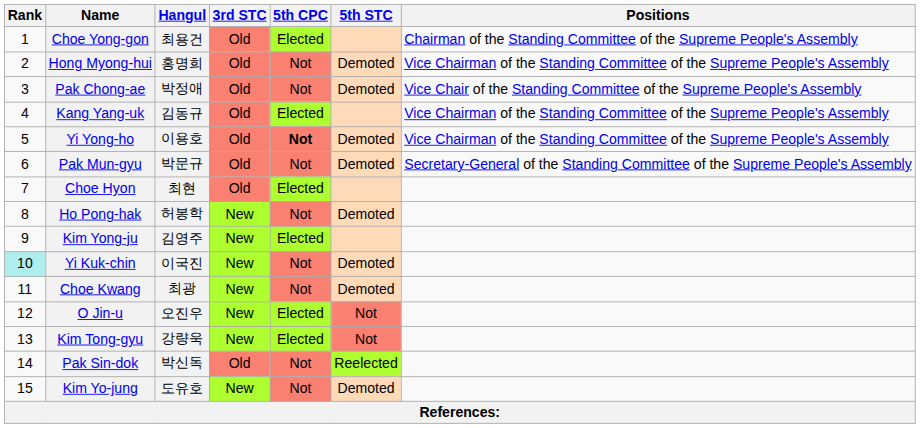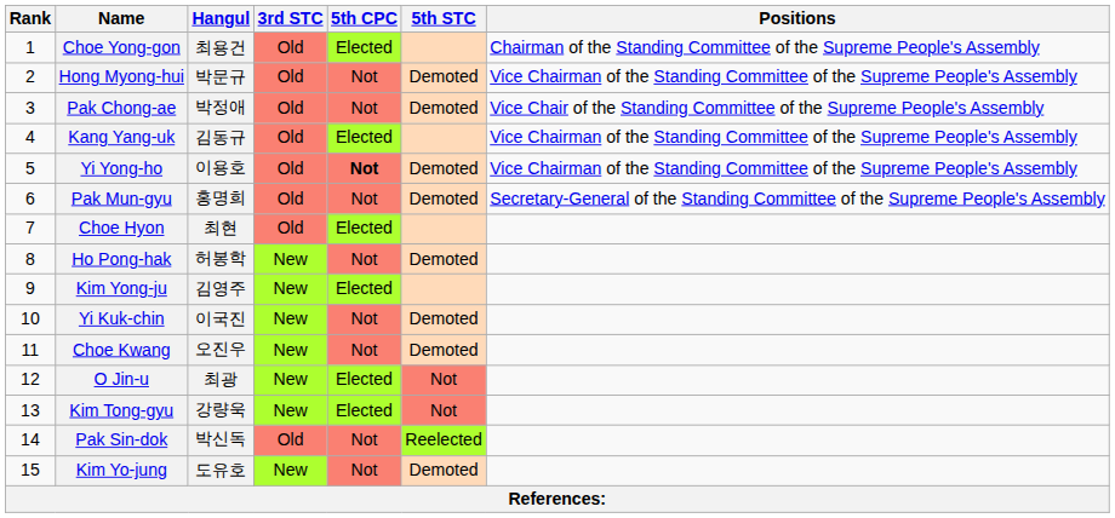 <table class="wikitable sortable">
 <tr>
 <th>Rank</th>
 <th>Name</th>
 <th class="unsortable"><a href='#'>Hangul</a></th>
 <th><a href='#'>3rd STC</a></th>
 <th><a href='#'>5th CPC</a></th>
 <th><a href='#'>5th STC</a></th>
 <th>Positions</th>
 </tr>
 <tr>
 <td align="center">1</td>
 <th align="center" scope="row" style="font-weight:normal;"><a href='#'>Choe Yong-gon</a></th>
 <th align="center" scope="row" style="font-weight:normal;">최용건</th>
 <td style="background: Salmon" align="center">Old</td>
 <td align="center" style="background: GreenYellow">Elected</td>
 <td style="background: PeachPuff" align="center"></td>
 <td><a href='#'>Chairman</a> of the <a href='#'>Standing Committee</a> of the <a href='#'>Supreme People's Assembly</a></td>
 </tr>
 <tr>
 <td align="center">2</td>
 <th align="center" scope="row" style="font-weight:normal;"><a href='#'>Hong Myong-hui</a></th>
-<th align="center" scope="row" style="font-weight:normal;">홍명희</th>
+<th align="center" scope="row" style="font-weight:normal;">박문규</th>
 <td style="background: Salmon" align="center">Old</td>
 <td style="background: Salmon" align="center">Not</td>
 <td style="background: PeachPuff" align="center">Demoted</td>
 <td><a href='#'>Vice Chairman</a> of the <a href='#'>Standing Committee</a> of the <a href='#'>Supreme People's Assembly</a></td>
 </tr>
 <tr>
 <td align="center">3</td>
 <th align="center" scope="row" style="font-weight:normal;"><a href='#'>Pak Chong-ae</a></th>
 <th align="center" scope="row" style="font-weight:normal;">박정애</th>
 <td style="background: Salmon" align="center">Old</td>
 <td style="background: Salmon" align="center">Not</td>
 <td style="background: PeachPuff" align="center">Demoted</td>
 <td><a href='#'>Vice Chair</a> of the <a href='#'>Standing Committee</a> of the <a href='#'>Supreme People's Assembly</a></td>
 </tr>
 <tr>
 <td align="center">4</td>
 <th align="center" scope="row" style="font-weight:normal;"><a href='#'>Kang Yang-uk</a></th>
 <th align="center" scope="row" style="font-weight:normal;">김동규</th>
 <td style="background: Salmon" align="center">Old</td>
 <td align="center" style="background: GreenYellow">Elected</td>
 <td style="background: PeachPuff" align="center"></td>
 <td><a href='#'>Vice Chairman</a> of the <a href='#'>Standing Committee</a> of the <a href='#'>Supreme People's Assembly</a></td>
 </tr>
 <tr>
 <td align="center">5</td>
 <th align="center" scope="row" style="font-weight:normal;"><a href='#'>Yi Yong-ho</a></th>
 <th align="center" scope="row" style="font-weight:normal;">이용호</th>
 <td style="background: Salmon" align="center">Old</td>
 <td style="background: Salmon" align="center"><strong>Not</strong></td>
 <td style="background: PeachPuff" align="center">Demoted</td>
 <td><a href='#'>Vice Chairman</a> of the <a href='#'>Standing Committee</a> of the <a href='#'>Supreme People's Assembly</a></td>
 </tr>
 <tr>
 <td align="center">6</td>
 <th align="center" scope="row" style="font-weight:normal;"><a href='#'>Pak Mun-gyu</a></th>
-<th align="center" scope="row" style="font-weight:normal;">박문규</th>
+<th align="center" scope="row" style="font-weight:normal;">홍명희</th>
 <td style="background: Salmon" align="center">Old</td>
 <td style="background: Salmon" align="center">Not</td>
 <td style="background: PeachPuff" align="center">Demoted</td>
 <td><a href='#'>Secretary-General</a> of the <a href='#'>Standing Committee</a> of the <a href='#'>Supreme People's Assembly</a></td>
 </tr>
 <tr>
 <td align="center">7</td>
 <th align="center" scope="row" style="font-weight:normal;"><a href='#'>Choe Hyon</a></th>
 <th align="center" scope="row" style="font-weight:normal;">최현</th>
 <td style="background: Salmon" align="center">Old</td>
 <td align="center" style="background: GreenYellow">Elected</td>
 <td style="background: PeachPuff" align="center"></td>
 <td></td>
 </tr>
 <tr>
 <td align="center">8</td>
 <th align="center" scope="row" style="font-weight:normal;"><a href='#'>Ho Pong-hak</a></th>
 <th align="center" scope="row" style="font-weight:normal;">허봉학</th>
 <td align="center" style="background: GreenYellow">New</td>
 <td style="background: Salmon" align="center">Not</td>
 <td style="background: PeachPuff" align="center">Demoted</td>
 <td></td>
 </tr>
 <tr>
 <td align="center">9</td>
 <th align="center" scope="row" style="font-weight:normal;"><a href='#'>Kim Yong-ju</a></th>
 <th align="center" scope="row" style="font-weight:normal;">김영주</th>
 <td align="center" style="background: GreenYellow">New</td>
 <td align="center" style="background: GreenYellow">Elected</td>
 <td style="background: PeachPuff" align="center"></td>
 <td></td>
 </tr>
 <tr>
-<td align="center" style="background: paleturquoise;">10</td>
+<td align="center">10</td>
 <th align="center" scope="row" style="font-weight:normal;"><a href='#'>Yi Kuk-chin</a></th>
 <th align="center" scope="row" style="font-weight:normal;">이국진</th>
 <td align="center" style="background: GreenYellow">New</td>
 <td style="background: Salmon" align="center">Not</td>
 <td style="background: PeachPuff" align="center">Demoted</td>
 <td></td>
 </tr>
 <tr>
 <td align="center">11</td>
 <th align="center" scope="row" style="font-weight:normal;"><a href='#'>Choe Kwang</a></th>
-<th align="center" scope="row" style="font-weight:normal;">최광</th>
+<th align="center" scope="row" style="font-weight:normal;">오진우</th>
 <td align="center" style="background: GreenYellow">New</td>
 <td style="background: Salmon" align="center">Not</td>
 <td style="background: PeachPuff" align="center">Demoted</td>
 <td></td>
 </tr>
 <tr>
 <td align="center">12</td>
 <th align="center" scope="row" style="font-weight:normal;"><a href='#'>O Jin-u</a></th>
-<th align="center" scope="row" style="font-weight:normal;">오진우</th>
+<th align="center" scope="row" style="font-weight:normal;">최광</th>
 <td align="center" style="background: GreenYellow">New</td>
 <td align="center" style="background: GreenYellow">Elected</td>
 <td style="background: Salmon" align="center">Not</td>
 <td></td>
 </tr>
 <tr>
 <td align="center">13</td>
 <th align="center" scope="row" style="font-weight:normal;"><a href='#'>Kim Tong-gyu</a></th>
 <th align="center" scope="row" style="font-weight:normal;">강량욱</th>
 <td align="center" style="background: GreenYellow">New</td>
 <td align="center" style="background: GreenYellow">Elected</td>
 <td style="background: Salmon" align="center">Not</td>
 <td></td>
 </tr>
 <tr>
 <td align="center">14</td>
 <th align="center" scope="row" style="font-weight:normal;"><a href='#'>Pak Sin-dok</a></th>
 <th align="center" scope="row" style="font-weight:normal;">박신독</th>
 <td style="background: Salmon" align="center">Old</td>
 <td style="background: Salmon" align="center">Not</td>
 <td align="center" style="background: GreenYellow">Reelected</td>
 <td></td>
 </tr>
 <tr>
 <td align="center">15</td>
 <th align="center" scope="row" style="font-weight:normal;"><a href='#'>Kim Yo-jung</a></th>
 <th align="center" scope="row" style="font-weight:normal;">도유호</th>
 <td align="center" style="background: GreenYellow">New</td>
 <td style="background: Salmon" align="center">Not</td>
 <td style="background: PeachPuff" align="center">Demoted</td>
 <td></td>
 </tr>
 <tr>
 <th colspan="7" unsortable><strong>References:</strong><br></th>
 </tr>
 </table>
